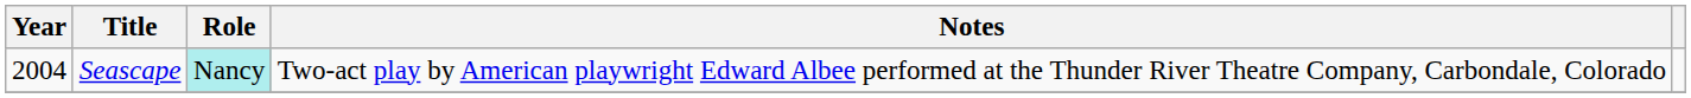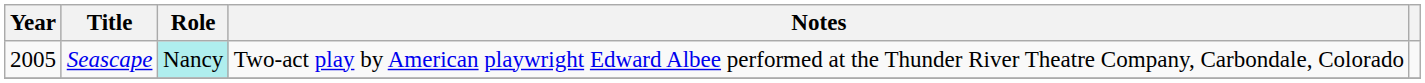 <table class="wikitable sortable">
 <tr>
 <th>Year</th>
 <th>Title</th>
 <th>Role</th>
 <th class="unsortable">Notes</th>
 <th class="unsortable"></th>
 </tr>
 <tr>
-<td>2004</td>
+<td>2005</td>
 <td><em><a href='#'>Seascape</a></em></td>
 <td style="background: paleturquoise;">Nancy</td>
 <td>Two-act <a href='#'>play</a> by <a href='#'>American</a> <a href='#'>playwright</a> <a href='#'>Edward Albee</a> performed at the Thunder River Theatre Company, Carbondale, Colorado</td>
 <td></td>
 </tr>
 <tr>
 </tr>
 </table>
